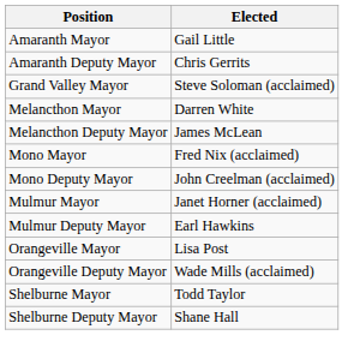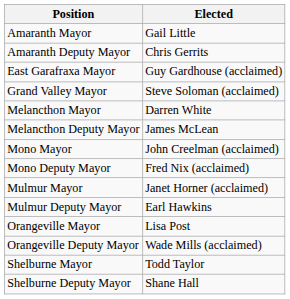 <table class="wikitable">
 <tr>
 <th>Position</th>
 <th>Elected</th>
 </tr>
 <tr>
 <td>Amaranth Mayor</td>
 <td>Gail Little</td>
 </tr>
 <tr>
 <td>Amaranth Deputy Mayor</td>
 <td>Chris Gerrits</td>
+</tr>
+<tr>
+<td>East Garafraxa Mayor</td>
+<td>Guy Gardhouse (acclaimed)</td>
 </tr>
 <tr>
 <td>Grand Valley Mayor</td>
 <td>Steve Soloman (acclaimed)</td>
 </tr>
 <tr>
 <td>Melancthon Mayor</td>
 <td>Darren White</td>
 </tr>
 <tr>
 <td>Melancthon Deputy Mayor</td>
 <td>James McLean</td>
 </tr>
 <tr>
 <td>Mono Mayor</td>
-<td>Fred Nix (acclaimed)</td>
+<td>John Creelman (acclaimed)</td>
 </tr>
 <tr>
 <td>Mono Deputy Mayor</td>
-<td>John Creelman (acclaimed)</td>
+<td>Fred Nix (acclaimed)</td>
 </tr>
 <tr>
 <td>Mulmur Mayor</td>
 <td>Janet Horner (acclaimed)</td>
 </tr>
 <tr>
 <td>Mulmur Deputy Mayor</td>
 <td>Earl Hawkins</td>
 </tr>
 <tr>
 <td>Orangeville Mayor</td>
 <td>Lisa Post</td>
 </tr>
 <tr>
 <td>Orangeville Deputy Mayor</td>
 <td>Wade Mills (acclaimed)</td>
 </tr>
 <tr>
 <td>Shelburne Mayor</td>
 <td>Todd Taylor</td>
 </tr>
 <tr>
 <td>Shelburne Deputy Mayor</td>
 <td>Shane Hall</td>
 </tr>
 </table>
